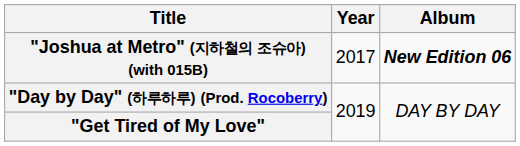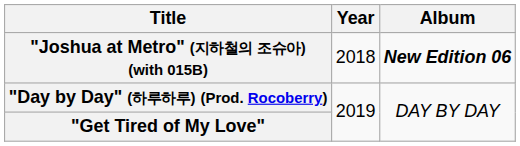 <table class="wikitable plainrowheaders" style="text-align:center;">
 <tr>
 <th scope="col">Title</th>
 <th scope="col">Year</th>
 <th scope="col">Album</th>
 </tr>
 <tr>
 <th scope="row">"Joshua at Metro" <small>(지하철의 조슈아)</small><br><small>(with 015B)</small></th>
-<td>2017</td>
+<td>2018</td>
 <td><strong><em>New Edition 06</em></strong></td>
 </tr>
 <tr>
 <th scope="row">"Day by Day" <small>(하루하루)</small> <small>(Prod. <a href='#'>Rocoberry</a>)</small></th>
 <td rowspan="2">2019</td>
 <td rowspan="2"><em>DAY BY DAY</em></td>
 </tr>
 <tr>
 <th scope="row">"Get Tired of My Love"</th>
 </tr>
 </table>
